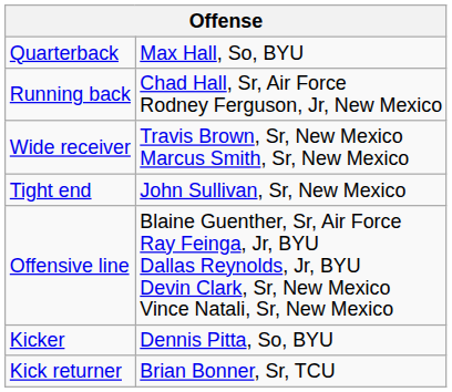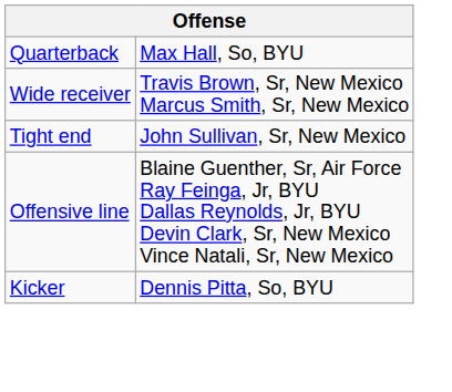 <table class="wikitable" style="font-size: 90%;">
 <tr>
 <th colspan="2">Offense</th>
 </tr>
 <tr>
 <td><a href='#'>Quarterback</a></td>
 <td><a href='#'>Max Hall</a>, So, BYU</td>
-</tr>
-<tr>
-<td><a href='#'>Running back</a></td>
-<td><a href='#'>Chad Hall</a>, Sr, Air Force<br>Rodney Ferguson, Jr, New Mexico</td>
 </tr>
 <tr>
 <td><a href='#'>Wide receiver</a></td>
 <td><a href='#'>Travis Brown</a>, Sr, New Mexico<br><a href='#'>Marcus Smith</a>, Sr, New Mexico</td>
 </tr>
 <tr>
 <td><a href='#'>Tight end</a></td>
 <td><a href='#'>John Sullivan</a>, Sr, New Mexico</td>
 </tr>
 <tr>
 <td><a href='#'>Offensive line</a></td>
 <td>Blaine Guenther, Sr, Air Force<br><a href='#'>Ray Feinga</a>, Jr, BYU<br><a href='#'>Dallas Reynolds</a>, Jr, BYU<br><a href='#'>Devin Clark</a>, Sr, New Mexico<br>Vince Natali, Sr, New Mexico</td>
 </tr>
 <tr>
 <td><a href='#'>Kicker</a></td>
 <td><a href='#'>Dennis Pitta</a>, So, BYU</td>
 </tr>
-<tr>
-<td><a href='#'>Kick returner</a></td>
-<td><a href='#'>Brian Bonner</a>, Sr, TCU</td>
-</tr>
 </table>
